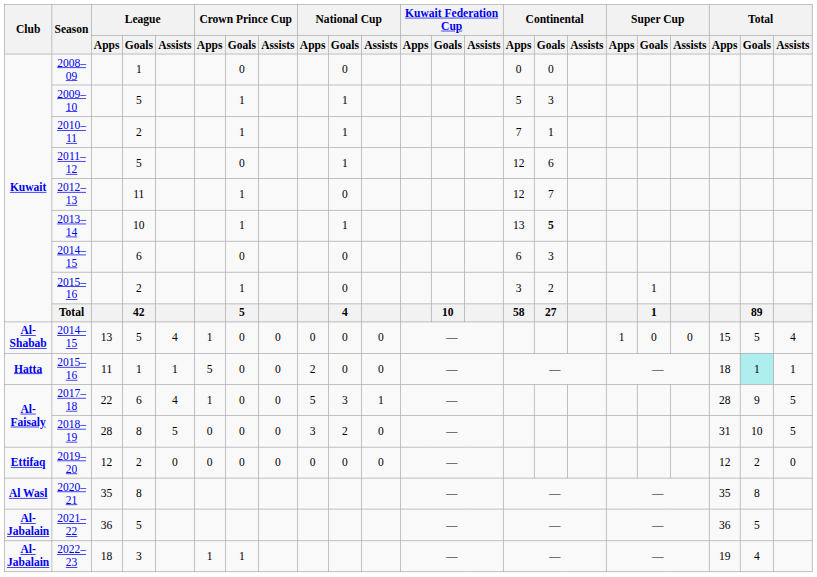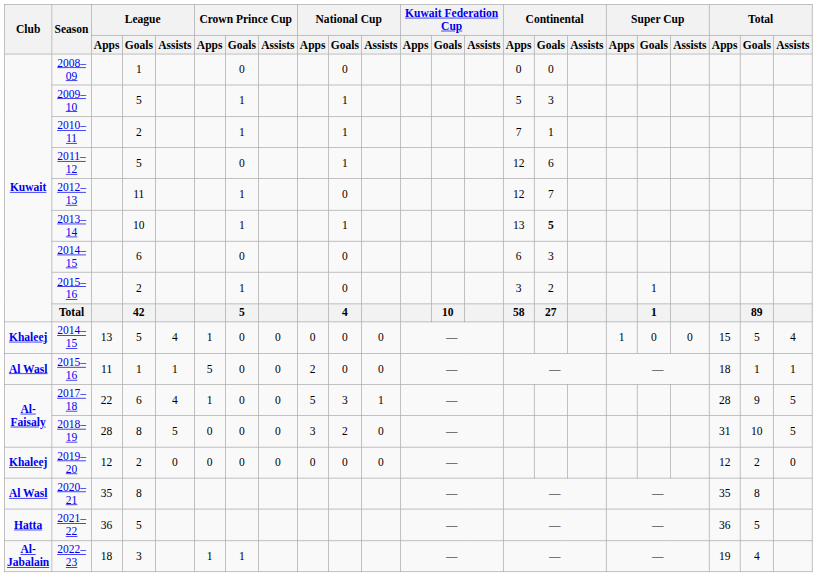 <table class="wikitable" style="text-align: center;">
 <tr>
 <th rowspan="2">Club</th>
 <th rowspan="2">Season</th>
 <th colspan="3">League</th>
 <th colspan="3">Crown Prince Cup</th>
 <th colspan="3">National Cup</th>
 <th colspan="3"><a href='#'>Kuwait Federation Cup</a></th>
 <th colspan="3">Continental</th>
 <th colspan="3">Super Cup</th>
 <th colspan="3">Total</th>
 </tr>
 <tr>
 <th>Apps</th>
 <th>Goals</th>
 <th>Assists</th>
 <th>Apps</th>
 <th>Goals</th>
 <th>Assists</th>
 <th>Apps</th>
 <th>Goals</th>
 <th>Assists</th>
 <th>Apps</th>
 <th>Goals</th>
 <th>Assists</th>
 <th>Apps</th>
 <th>Goals</th>
 <th>Assists</th>
 <th>Apps</th>
 <th>Goals</th>
 <th>Assists</th>
 <th>Apps</th>
 <th>Goals</th>
 <th>Assists</th>
 </tr>
 <tr>
 <td rowspan=9 valign="center"><strong><a href='#'>Kuwait</a></strong></td>
 <td><a href='#'>2008–09</a></td>
 <td></td>
 <td>1</td>
 <td></td>
 <td></td>
 <td>0</td>
 <td></td>
 <td></td>
 <td>0</td>
 <td></td>
 <td></td>
 <td></td>
 <td></td>
 <td>0</td>
 <td>0</td>
 <td></td>
 <td></td>
 <td></td>
 <td></td>
 <td></td>
 <td></td>
 <td></td>
 </tr>
 <tr>
 <td><a href='#'>2009–10</a></td>
 <td></td>
 <td>5</td>
 <td></td>
 <td></td>
 <td>1</td>
 <td></td>
 <td></td>
 <td>1</td>
 <td></td>
 <td></td>
 <td></td>
 <td></td>
 <td>5</td>
 <td>3</td>
 <td></td>
 <td></td>
 <td></td>
 <td></td>
 <td></td>
 <td></td>
 <td></td>
 </tr>
 <tr>
 <td><a href='#'>2010–11</a></td>
 <td></td>
 <td>2</td>
 <td></td>
 <td></td>
 <td>1</td>
 <td></td>
 <td></td>
 <td>1</td>
 <td></td>
 <td></td>
 <td></td>
 <td></td>
 <td>7</td>
 <td>1</td>
 <td></td>
 <td></td>
 <td></td>
 <td></td>
 <td></td>
 <td></td>
 <td></td>
 </tr>
 <tr>
 <td><a href='#'>2011–12</a></td>
 <td></td>
 <td>5</td>
 <td></td>
 <td></td>
 <td>0</td>
 <td></td>
 <td></td>
 <td>1</td>
 <td></td>
 <td></td>
 <td></td>
 <td></td>
 <td>12</td>
 <td>6</td>
 <td></td>
 <td></td>
 <td></td>
 <td></td>
 <td></td>
 <td></td>
 <td></td>
 </tr>
 <tr>
 <td><a href='#'>2012–13</a></td>
 <td></td>
 <td>11</td>
 <td></td>
 <td></td>
 <td>1</td>
 <td></td>
 <td></td>
 <td>0</td>
 <td></td>
 <td></td>
 <td></td>
 <td></td>
 <td>12</td>
 <td>7</td>
 <td></td>
 <td></td>
 <td></td>
 <td></td>
 <td></td>
 <td></td>
 <td></td>
 </tr>
 <tr>
 <td><a href='#'>2013–14</a></td>
 <td></td>
 <td>10</td>
 <td></td>
 <td></td>
 <td>1</td>
 <td></td>
 <td></td>
 <td>1</td>
 <td></td>
 <td></td>
 <td></td>
 <td></td>
 <td>13</td>
 <td><strong>5</strong></td>
 <td></td>
 <td></td>
 <td></td>
 <td></td>
 <td></td>
 <td></td>
 <td></td>
 </tr>
 <tr>
 <td><a href='#'>2014–15</a></td>
 <td></td>
 <td>6</td>
 <td></td>
 <td></td>
 <td>0</td>
 <td></td>
 <td></td>
 <td>0</td>
 <td></td>
 <td></td>
 <td></td>
 <td></td>
 <td>6</td>
 <td>3</td>
 <td></td>
 <td></td>
 <td></td>
 <td></td>
 <td></td>
 <td></td>
 <td></td>
 </tr>
 <tr>
 <td><a href='#'>2015–16</a></td>
 <td></td>
 <td>2</td>
 <td></td>
 <td></td>
 <td>1</td>
 <td></td>
 <td></td>
 <td>0</td>
 <td></td>
 <td></td>
 <td></td>
 <td></td>
 <td>3</td>
 <td>2</td>
 <td></td>
 <td></td>
 <td>1</td>
 <td></td>
 <td></td>
 <td></td>
 <td></td>
 </tr>
 <tr>
 <th>Total</th>
 <th></th>
 <th>42</th>
 <th></th>
 <th></th>
 <th>5</th>
 <th></th>
 <th></th>
 <th>4</th>
 <th></th>
 <th></th>
 <th>10</th>
 <th></th>
 <th>58</th>
 <th>27</th>
 <th></th>
 <th></th>
 <th>1</th>
 <th></th>
 <th></th>
 <th>89</th>
 <th></th>
 </tr>
 <tr>
-<td valign="center"><strong><a href='#'>Al-Shabab</a></strong></td>
+<td valign="center"><strong><a href='#'>Khaleej</a></strong></td>
 <td><a href='#'>2014–15</a></td>
 <td>13</td>
 <td>5</td>
 <td>4</td>
 <td>1</td>
 <td>0</td>
 <td>0</td>
 <td>0</td>
 <td>0</td>
 <td>0</td>
 <td colspan=3>—</td>
 <td></td>
 <td></td>
 <td></td>
 <td>1</td>
 <td>0</td>
 <td>0</td>
 <td>15</td>
 <td>5</td>
 <td>4</td>
 </tr>
 <tr>
-<td valign="center"><strong><a href='#'>Hatta</a></strong></td>
+<td valign="center"><strong><a href='#'>Al Wasl</a></strong></td>
 <td><a href='#'>2015–16</a></td>
 <td>11</td>
 <td>1</td>
 <td>1</td>
 <td>5</td>
 <td>0</td>
 <td>0</td>
 <td>2</td>
 <td>0</td>
 <td>0</td>
 <td colspan=3>—</td>
 <td colspan=3>—</td>
 <td colspan=3>—</td>
 <td>18</td>
-<td style="background: paleturquoise;">1</td>
+<td>1</td>
 <td>1</td>
 </tr>
 <tr>
 <td rowspan=2 valign="center"><strong><a href='#'>Al-Faisaly</a></strong></td>
 <td><a href='#'>2017–18</a></td>
 <td>22</td>
 <td>6</td>
 <td>4</td>
 <td>1</td>
 <td>0</td>
 <td>0</td>
 <td>5</td>
 <td>3</td>
 <td>1</td>
 <td colspan=3>—</td>
 <td></td>
 <td></td>
 <td></td>
 <td></td>
 <td></td>
 <td></td>
 <td>28</td>
 <td>9</td>
 <td>5</td>
 </tr>
 <tr>
 <td><a href='#'>2018–19</a></td>
 <td>28</td>
 <td>8</td>
 <td>5</td>
 <td>0</td>
 <td>0</td>
 <td>0</td>
 <td>3</td>
 <td>2</td>
 <td>0</td>
 <td colspan=3>—</td>
 <td></td>
 <td></td>
 <td></td>
 <td></td>
 <td></td>
 <td></td>
 <td>31</td>
 <td>10</td>
 <td>5</td>
 </tr>
 <tr>
-<td valign="center"><strong><a href='#'>Ettifaq</a></strong></td>
+<td valign="center"><strong><a href='#'>Khaleej</a></strong></td>
 <td><a href='#'>2019–20</a></td>
 <td>12</td>
 <td>2</td>
 <td>0</td>
 <td>0</td>
 <td>0</td>
 <td>0</td>
 <td>0</td>
 <td>0</td>
 <td>0</td>
 <td colspan=3>—</td>
 <td></td>
 <td></td>
 <td></td>
 <td></td>
 <td></td>
 <td></td>
 <td>12</td>
 <td>2</td>
 <td>0</td>
 </tr>
 <tr>
 <td valign="center"><strong><a href='#'>Al Wasl</a></strong></td>
 <td><a href='#'>2020–21</a></td>
 <td>35</td>
 <td>8</td>
 <td></td>
 <td></td>
 <td></td>
 <td></td>
 <td></td>
 <td></td>
 <td></td>
 <td colspan=3>—</td>
 <td colspan=3>—</td>
 <td colspan=3>—</td>
 <td>35</td>
 <td>8</td>
 <td></td>
 </tr>
 <tr>
-<td valign="center"><strong><a href='#'>Al-Jabalain</a></strong></td>
+<td valign="center"><strong><a href='#'>Hatta</a></strong></td>
 <td><a href='#'>2021–22</a></td>
 <td>36</td>
 <td>5</td>
 <td></td>
 <td></td>
 <td></td>
 <td></td>
 <td></td>
 <td></td>
 <td></td>
 <td colspan=3>—</td>
 <td colspan=3>—</td>
 <td colspan=3>—</td>
 <td>36</td>
 <td>5</td>
 <td></td>
 </tr>
 <tr>
 <td valign="center"><strong><a href='#'>Al-Jabalain</a></strong></td>
 <td><a href='#'>2022–23</a></td>
 <td>18</td>
 <td>3</td>
 <td></td>
 <td>1</td>
 <td>1</td>
 <td></td>
 <td></td>
 <td></td>
 <td></td>
 <td colspan=3>—</td>
 <td colspan=3>—</td>
 <td colspan=3>—</td>
 <td>19</td>
 <td>4</td>
 <td></td>
 </tr>
 </table>
